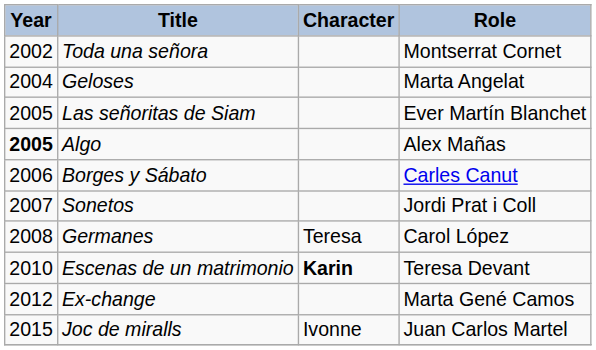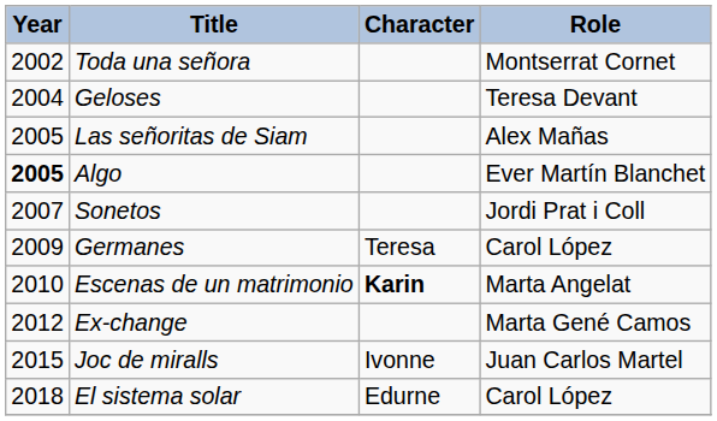 <table class="wikitable" style="font-size: 90%;">
 <tr>
 <th style="background: #B0C4DE;">Year</th>
 <th style="background: #B0C4DE;">Title</th>
 <th style="background: #B0C4DE;">Character</th>
 <th style="background: #B0C4DE;">Role</th>
 </tr>
 <tr>
 <td>2002</td>
 <td><em>Toda una señora</em></td>
 <td></td>
 <td>Montserrat Cornet</td>
 </tr>
 <tr>
 <td>2004</td>
 <td><em>Geloses</em></td>
 <td></td>
-<td>Marta Angelat</td>
+<td>Teresa Devant</td>
 </tr>
 <tr>
 <td>2005</td>
 <td><em>Las señoritas de Siam</em></td>
 <td></td>
-<td>Ever Martín Blanchet</td>
+<td>Alex Mañas</td>
 </tr>
 <tr>
 <td><strong>2005</strong></td>
 <td><em>Algo</em></td>
 <td></td>
-<td>Alex Mañas</td>
-</tr>
-<tr>
-<td>2006</td>
-<td><em>Borges y Sábato</em></td>
-<td></td>
-<td><a href='#'>Carles Canut</a></td>
+<td>Ever Martín Blanchet</td>
 </tr>
 <tr>
 <td>2007</td>
 <td><em>Sonetos</em></td>
 <td></td>
 <td>Jordi Prat i Coll</td>
 </tr>
 <tr>
-<td>2008</td>
+<td>2009</td>
 <td><em>Germanes</em></td>
 <td>Teresa</td>
 <td>Carol López</td>
 </tr>
 <tr>
 <td>2010</td>
 <td><em>Escenas de un matrimonio</em></td>
 <td><strong>Karin</strong></td>
-<td>Teresa Devant</td>
+<td>Marta Angelat</td>
 </tr>
 <tr>
 <td>2012</td>
 <td><em>Ex-change</em></td>
 <td></td>
 <td>Marta Gené Camos</td>
 </tr>
 <tr>
 <td>2015</td>
 <td><em>Joc de miralls</em></td>
 <td>Ivonne</td>
 <td>Juan Carlos Martel</td>
 </tr>
 <tr>
+<td>2018</td>
+<td><em>El sistema solar</em></td>
+<td>Edurne</td>
+<td>Carol López</td>
+</tr>
+<tr>
 </tr>
 </table>
